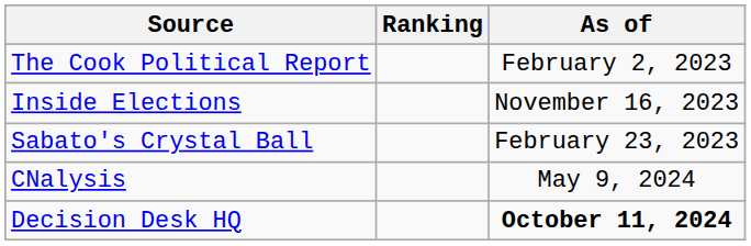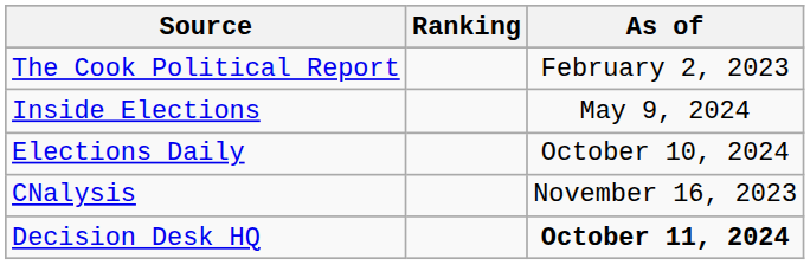 <table class="wikitable" style="text-align:center">
 <tr>
 <th>Source</th>
 <th>Ranking</th>
 <th>As of</th>
 </tr>
 <tr>
 <td align=left><a href='#'>The Cook Political Report</a></td>
 <td></td>
 <td>February 2, 2023</td>
 </tr>
 <tr>
 <td align=left><a href='#'>Inside Elections</a></td>
 <td></td>
-<td>November 16, 2023</td>
+<td>May 9, 2024</td>
 </tr>
 <tr>
-<td align=left><a href='#'>Sabato's Crystal Ball</a></td>
+<td align=left><a href='#'>Elections Daily</a></td>
 <td></td>
-<td>February 23, 2023</td>
+<td>October 10, 2024</td>
 </tr>
 <tr>
 <td align=left><a href='#'>CNalysis</a></td>
 <td></td>
-<td>May 9, 2024</td>
+<td>November 16, 2023</td>
 </tr>
 <tr>
 <td align=left><a href='#'>Decision Desk HQ</a></td>
 <td></td>
 <td><strong>October 11, 2024</strong></td>
 </tr>
 </table>
